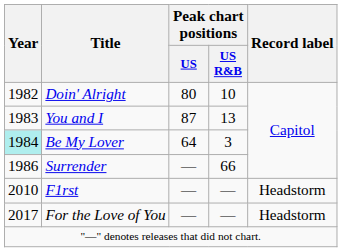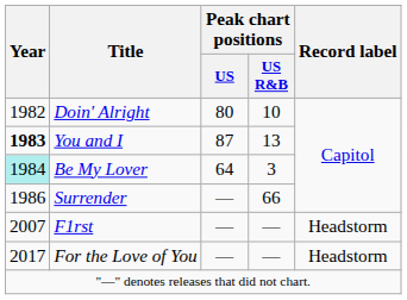 <table class="wikitable" style="text-align:center;">
 <tr>
 <th rowspan="2">Year</th>
 <th rowspan="2">Title</th>
 <th colspan="2">Peak chart positions</th>
 <th rowspan="2">Record label</th>
 </tr>
 <tr style="font-size:smaller;">
 <th width="35"><a href='#'>US</a><br></th>
 <th width="35"><a href='#'>US<br>R&B</a><br></th>
 </tr>
 <tr>
 <td rowspan="1">1982</td>
 <td align="left"><em><a href='#'>Doin' Alright</a></em></td>
 <td>80</td>
 <td>10</td>
 <td rowspan="4"><a href='#'>Capitol</a></td>
 </tr>
 <tr>
-<td rowspan="1">1983</td>
+<td rowspan="1"><strong>1983</strong></td>
 <td align="left"><em><a href='#'>You and I</a></em></td>
 <td>87</td>
 <td>13</td>
 </tr>
 <tr>
 <td rowspan="1" style="background: paleturquoise;">1984</td>
 <td align="left"><em><a href='#'>Be My Lover</a></em></td>
 <td>64</td>
 <td>3</td>
 </tr>
 <tr>
 <td rowspan="1">1986</td>
 <td align="left"><em><a href='#'>Surrender</a></em></td>
 <td>—</td>
 <td>66</td>
 </tr>
 <tr>
-<td rowspan="1">2010</td>
+<td rowspan="1">2007</td>
 <td align="left"><em><a href='#'>F1rst</a></em></td>
 <td>—</td>
 <td>—</td>
 <td rowspan="1">Headstorm</td>
 </tr>
 <tr>
 <td>2017</td>
 <td align="left"><em>For the Love of You</em></td>
 <td>—</td>
 <td>—</td>
 <td>Headstorm</td>
 </tr>
 <tr>
 <td colspan="6" style="text-align:center; font-size:9pt;">"—" denotes releases that did not chart.</td>
 </tr>
 </table>
